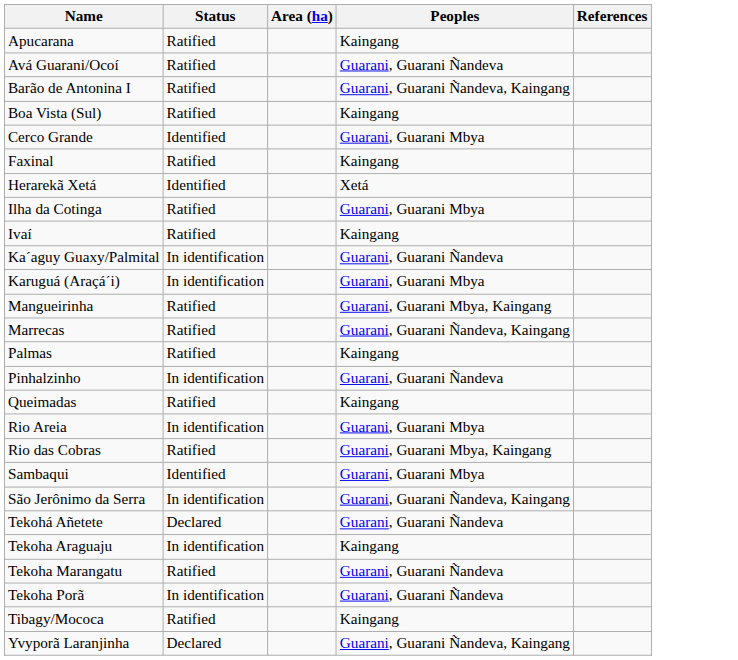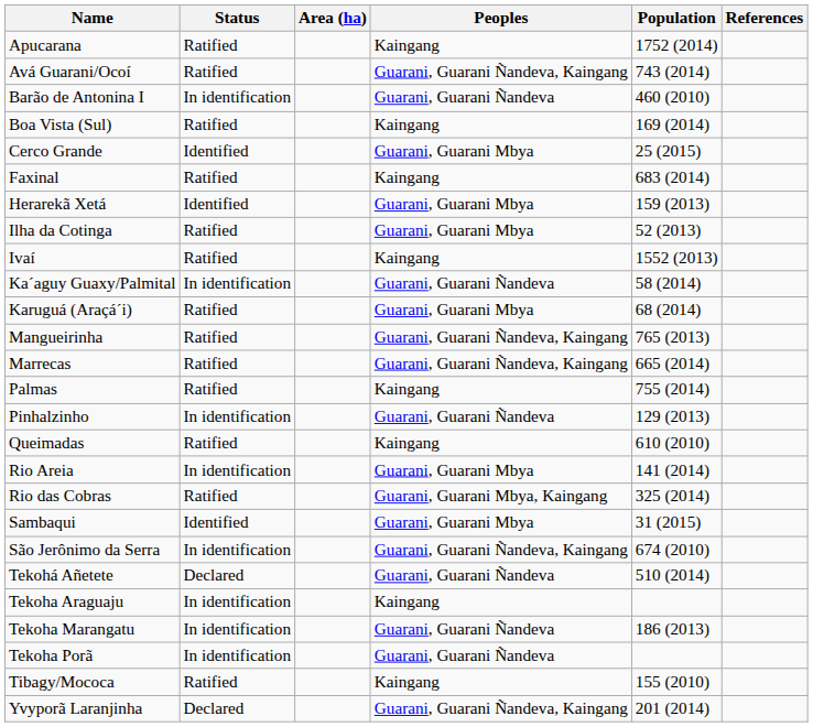 <table class="sortable wikitable">
 <tr>
 <th>Name</th>
 <th>Status</th>
 <th>Area (<a href='#'>ha</a>)</th>
 <th>Peoples</th>
+<th>Population</th>
 <th>References</th>
 </tr>
 <tr>
 <td>Apucarana</td>
 <td>Ratified</td>
 <td></td>
 <td>Kaingang</td>
+<td>1752 (2014)</td>
 <td></td>
 </tr>
 <tr>
 <td>Avá Guarani/Ocoí</td>
 <td>Ratified</td>
 <td></td>
-<td><a href='#'>Guarani</a>, Guarani Ñandeva</td>
+<td><a href='#'>Guarani</a>, Guarani Ñandeva, Kaingang</td>
+<td>743 (2014)</td>
 <td></td>
 </tr>
 <tr>
 <td>Barão de Antonina I</td>
-<td>Ratified</td>
+<td>In identification</td>
 <td></td>
-<td><a href='#'>Guarani</a>, Guarani Ñandeva, Kaingang</td>
+<td><a href='#'>Guarani</a>, Guarani Ñandeva</td>
+<td>460 (2010)</td>
 <td></td>
 </tr>
 <tr>
 <td>Boa Vista (Sul)</td>
 <td>Ratified</td>
 <td></td>
 <td>Kaingang</td>
+<td>169 (2014)</td>
 <td></td>
 </tr>
 <tr>
 <td>Cerco Grande</td>
 <td>Identified</td>
 <td></td>
 <td><a href='#'>Guarani</a>, Guarani Mbya</td>
+<td>25 (2015)</td>
 <td></td>
 </tr>
 <tr>
 <td>Faxinal</td>
 <td>Ratified</td>
 <td></td>
 <td>Kaingang</td>
+<td>683 (2014)</td>
 <td></td>
 </tr>
 <tr>
 <td>Herarekã Xetá</td>
 <td>Identified</td>
 <td></td>
-<td>Xetá</td>
+<td><a href='#'>Guarani</a>, Guarani Mbya</td>
+<td>159 (2013)</td>
 <td></td>
 </tr>
 <tr>
 <td>Ilha da Cotinga</td>
 <td>Ratified</td>
 <td></td>
 <td><a href='#'>Guarani</a>, Guarani Mbya</td>
+<td>52 (2013)</td>
 <td></td>
 </tr>
 <tr>
 <td>Ivaí</td>
 <td>Ratified</td>
 <td></td>
 <td>Kaingang</td>
+<td>1552 (2013)</td>
 <td></td>
 </tr>
 <tr>
 <td>Ka´aguy Guaxy/Palmital</td>
 <td>In identification</td>
 <td></td>
 <td><a href='#'>Guarani</a>, Guarani Ñandeva</td>
+<td>58 (2014)</td>
 <td></td>
 </tr>
 <tr>
 <td>Karuguá (Araçá´i)</td>
-<td>In identification</td>
+<td>Ratified</td>
 <td></td>
 <td><a href='#'>Guarani</a>, Guarani Mbya</td>
+<td>68 (2014)</td>
 <td></td>
 </tr>
 <tr>
 <td>Mangueirinha</td>
 <td>Ratified</td>
 <td></td>
-<td><a href='#'>Guarani</a>, Guarani Mbya, Kaingang</td>
+<td><a href='#'>Guarani</a>, Guarani Ñandeva, Kaingang</td>
+<td>765 (2013)</td>
 <td></td>
 </tr>
 <tr>
 <td>Marrecas</td>
 <td>Ratified</td>
 <td></td>
 <td><a href='#'>Guarani</a>, Guarani Ñandeva, Kaingang</td>
+<td>665 (2014)</td>
 <td></td>
 </tr>
 <tr>
 <td>Palmas</td>
 <td>Ratified</td>
 <td></td>
 <td>Kaingang</td>
+<td>755 (2014)</td>
 <td></td>
 </tr>
 <tr>
 <td>Pinhalzinho</td>
 <td>In identification</td>
 <td></td>
 <td><a href='#'>Guarani</a>, Guarani Ñandeva</td>
+<td>129 (2013)</td>
 <td></td>
 </tr>
 <tr>
 <td>Queimadas</td>
 <td>Ratified</td>
 <td></td>
 <td>Kaingang</td>
+<td>610 (2010)</td>
 <td></td>
 </tr>
 <tr>
 <td>Rio Areia</td>
 <td>In identification</td>
 <td></td>
 <td><a href='#'>Guarani</a>, Guarani Mbya</td>
+<td>141 (2014)</td>
 <td></td>
 </tr>
 <tr>
 <td>Rio das Cobras</td>
 <td>Ratified</td>
 <td></td>
 <td><a href='#'>Guarani</a>, Guarani Mbya, Kaingang</td>
+<td>325 (2014)</td>
 <td></td>
 </tr>
 <tr>
 <td>Sambaqui</td>
 <td>Identified</td>
 <td></td>
 <td><a href='#'>Guarani</a>, Guarani Mbya</td>
+<td>31 (2015)</td>
 <td></td>
 </tr>
 <tr>
 <td>São Jerônimo da Serra</td>
 <td>In identification</td>
 <td></td>
 <td><a href='#'>Guarani</a>, Guarani Ñandeva, Kaingang</td>
+<td>674 (2010)</td>
 <td></td>
 </tr>
 <tr>
 <td>Tekohá Añetete</td>
 <td>Declared</td>
 <td></td>
 <td><a href='#'>Guarani</a>, Guarani Ñandeva</td>
+<td>510 (2014)</td>
 <td></td>
 </tr>
 <tr>
 <td>Tekoha Araguaju</td>
 <td>In identification</td>
 <td></td>
 <td>Kaingang</td>
 <td></td>
+<td></td>
 </tr>
 <tr>
 <td>Tekoha Marangatu</td>
-<td>Ratified</td>
+<td>In identification</td>
 <td></td>
 <td><a href='#'>Guarani</a>, Guarani Ñandeva</td>
+<td>186 (2013)</td>
 <td></td>
 </tr>
 <tr>
 <td>Tekoha Porã</td>
 <td>In identification</td>
 <td></td>
 <td><a href='#'>Guarani</a>, Guarani Ñandeva</td>
 <td></td>
+<td></td>
 </tr>
 <tr>
 <td>Tibagy/Mococa</td>
 <td>Ratified</td>
 <td></td>
 <td>Kaingang</td>
+<td>155 (2010)</td>
 <td></td>
 </tr>
 <tr>
 <td>Yvyporã Laranjinha</td>
 <td>Declared</td>
 <td></td>
 <td><a href='#'>Guarani</a>, Guarani Ñandeva, Kaingang</td>
+<td>201 (2014)</td>
 <td></td>
 </tr>
 </table>
